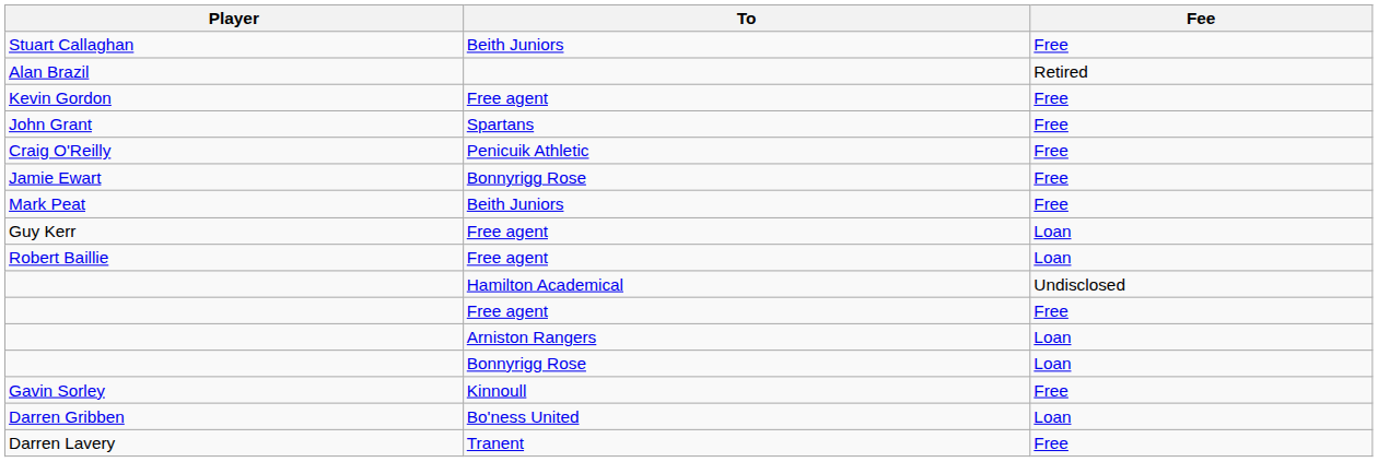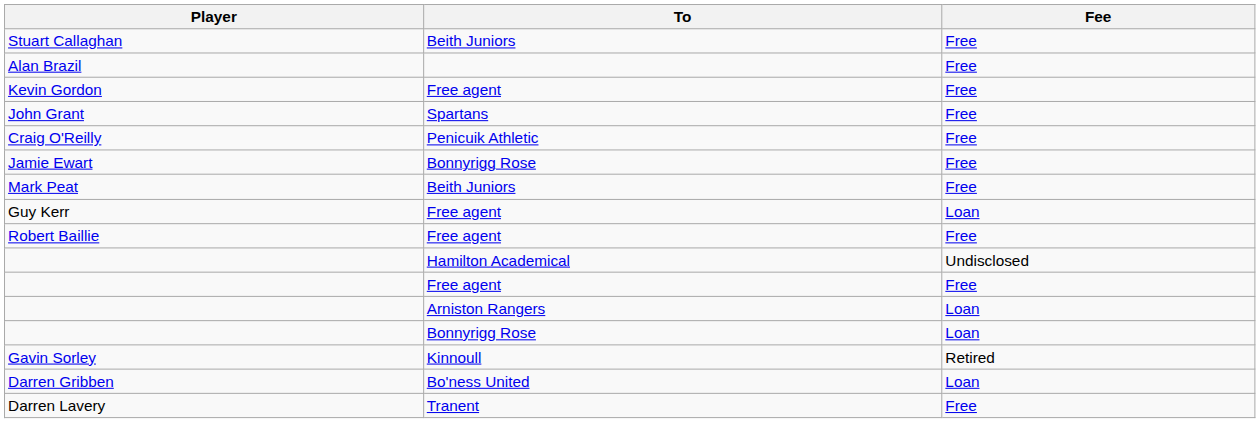 <table class="wikitable" style="text-align:center; font-size:95%;width:98%; text-align:left">
 <tr>
 <th>Player</th>
 <th>To</th>
 <th>Fee</th>
 </tr>
 <tr>
 <td> <a href='#'>Stuart Callaghan</a></td>
 <td> <a href='#'>Beith Juniors</a></td>
 <td><a href='#'>Free</a></td>
 </tr>
 <tr>
 <td> <a href='#'>Alan Brazil</a></td>
 <td></td>
-<td>Retired</td>
+<td><a href='#'>Free</a></td>
 </tr>
 <tr>
 <td> <a href='#'>Kevin Gordon</a></td>
 <td><a href='#'>Free agent</a></td>
 <td><a href='#'>Free</a></td>
 </tr>
 <tr>
 <td> <a href='#'>John Grant</a></td>
 <td> <a href='#'>Spartans</a></td>
 <td><a href='#'>Free</a></td>
 </tr>
 <tr>
 <td> <a href='#'>Craig O'Reilly</a></td>
 <td> <a href='#'>Penicuik Athletic</a></td>
 <td><a href='#'>Free</a></td>
 </tr>
 <tr>
 <td> <a href='#'>Jamie Ewart</a></td>
 <td> <a href='#'>Bonnyrigg Rose</a></td>
 <td><a href='#'>Free</a></td>
 </tr>
 <tr>
 <td> <a href='#'>Mark Peat</a></td>
 <td> <a href='#'>Beith Juniors</a></td>
 <td><a href='#'>Free</a></td>
 </tr>
 <tr>
 <td> Guy Kerr</td>
 <td><a href='#'>Free agent</a></td>
 <td><a href='#'>Loan</a></td>
 </tr>
 <tr>
 <td> <a href='#'>Robert Baillie</a></td>
 <td><a href='#'>Free agent</a></td>
-<td><a href='#'>Loan</a></td>
+<td><a href='#'>Free</a></td>
 </tr>
 <tr>
 <td>  </td>
 <td> <a href='#'>Hamilton Academical</a></td>
 <td>Undisclosed</td>
 </tr>
 <tr>
 <td>  </td>
 <td><a href='#'>Free agent</a></td>
 <td><a href='#'>Free</a></td>
 </tr>
 <tr>
 <td> </td>
 <td> <a href='#'>Arniston Rangers</a></td>
 <td><a href='#'>Loan</a></td>
 </tr>
 <tr>
 <td> </td>
 <td> <a href='#'>Bonnyrigg Rose</a></td>
 <td><a href='#'>Loan</a></td>
 </tr>
 <tr>
 <td> <a href='#'>Gavin Sorley</a></td>
 <td> <a href='#'>Kinnoull</a></td>
-<td><a href='#'>Free</a></td>
+<td>Retired</td>
 </tr>
 <tr>
 <td> <a href='#'>Darren Gribben</a></td>
 <td> <a href='#'>Bo'ness United</a></td>
 <td><a href='#'>Loan</a></td>
 </tr>
 <tr>
 <td> Darren Lavery</td>
 <td> <a href='#'>Tranent</a></td>
 <td><a href='#'>Free</a></td>
 </tr>
 </table>
